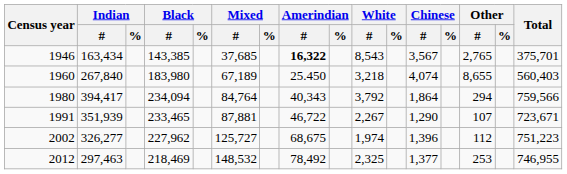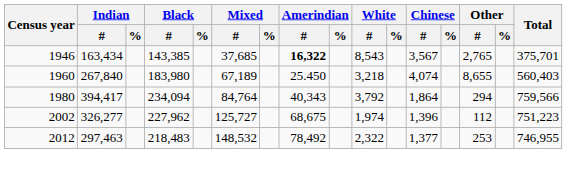 <table class="wikitable" style="text-align: right;">
 <tr>
 <th rowspan="2">Census year</th>
 <th colspan="2"><a href='#'>Indian</a></th>
 <th colspan="2"><a href='#'>Black</a></th>
 <th colspan="2"><a href='#'>Mixed</a></th>
 <th colspan="2"><a href='#'>Amerindian</a></th>
 <th colspan="2"><a href='#'>White</a></th>
 <th colspan="2"><a href='#'>Chinese</a></th>
 <th colspan="2">Other</th>
 <th rowspan="2">Total</th>
 </tr>
 <tr>
 <th>#</th>
 <th>%</th>
 <th>#</th>
 <th>%</th>
 <th>#</th>
 <th>%</th>
 <th>#</th>
 <th>%</th>
 <th>#</th>
 <th>%</th>
 <th>#</th>
 <th>%</th>
 <th>#</th>
 <th>%</th>
 </tr>
 <tr>
 <td>1946</td>
 <td>163,434</td>
 <td></td>
 <td>143,385</td>
 <td></td>
 <td>37,685</td>
 <td></td>
 <td><strong>16,322</strong></td>
 <td></td>
 <td>8,543</td>
 <td></td>
 <td>3,567</td>
 <td></td>
 <td>2,765</td>
 <td></td>
 <td>375,701</td>
 </tr>
 <tr>
 <td>1960</td>
 <td>267,840</td>
 <td></td>
 <td>183,980</td>
 <td></td>
 <td>67,189</td>
 <td></td>
 <td>25.450</td>
 <td></td>
 <td>3,218</td>
 <td></td>
 <td>4,074</td>
 <td></td>
 <td>8,655</td>
 <td></td>
 <td>560,403</td>
 </tr>
 <tr>
 <td>1980</td>
 <td>394,417</td>
 <td></td>
 <td>234,094</td>
 <td></td>
 <td>84,764</td>
 <td></td>
 <td>40,343</td>
 <td></td>
 <td>3,792</td>
 <td></td>
 <td>1,864</td>
 <td></td>
 <td>294</td>
 <td></td>
 <td>759,566</td>
 </tr>
 <tr>
-<td>1991</td>
-<td>351,939</td>
-<td></td>
-<td>233,465</td>
-<td></td>
-<td>87,881</td>
-<td></td>
-<td>46,722</td>
-<td></td>
-<td>2,267</td>
-<td></td>
-<td>1,290</td>
-<td></td>
-<td>107</td>
-<td></td>
-<td>723,671</td>
-</tr>
-<tr>
 <td>2002</td>
 <td>326,277</td>
 <td></td>
 <td>227,962</td>
 <td></td>
 <td>125,727</td>
 <td></td>
 <td>68,675</td>
 <td></td>
 <td>1,974</td>
 <td></td>
 <td>1,396</td>
 <td></td>
 <td>112</td>
 <td></td>
 <td>751,223</td>
 </tr>
 <tr>
 <td>2012</td>
 <td>297,463</td>
 <td></td>
-<td>218,469</td>
+<td>218,483</td>
 <td></td>
 <td>148,532</td>
 <td></td>
 <td>78,492</td>
 <td></td>
-<td>2,325</td>
+<td>2,322</td>
 <td></td>
 <td>1,377</td>
 <td></td>
 <td>253</td>
 <td></td>
 <td>746,955</td>
 </tr>
 </table>
